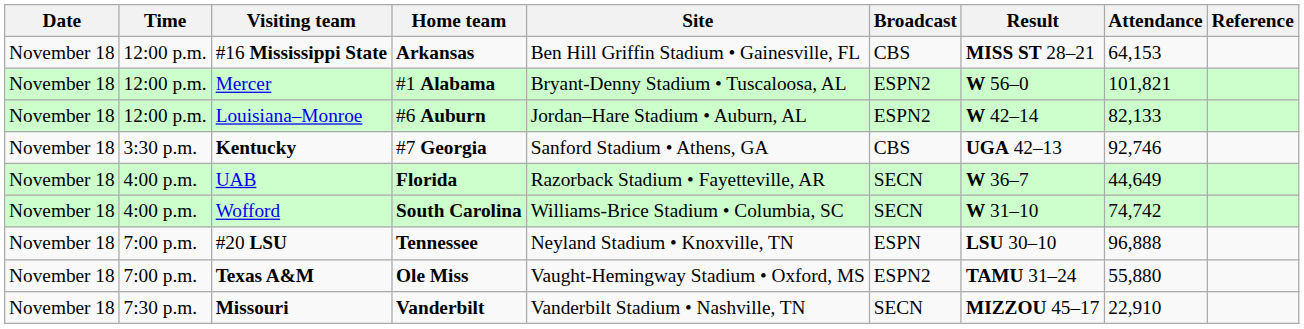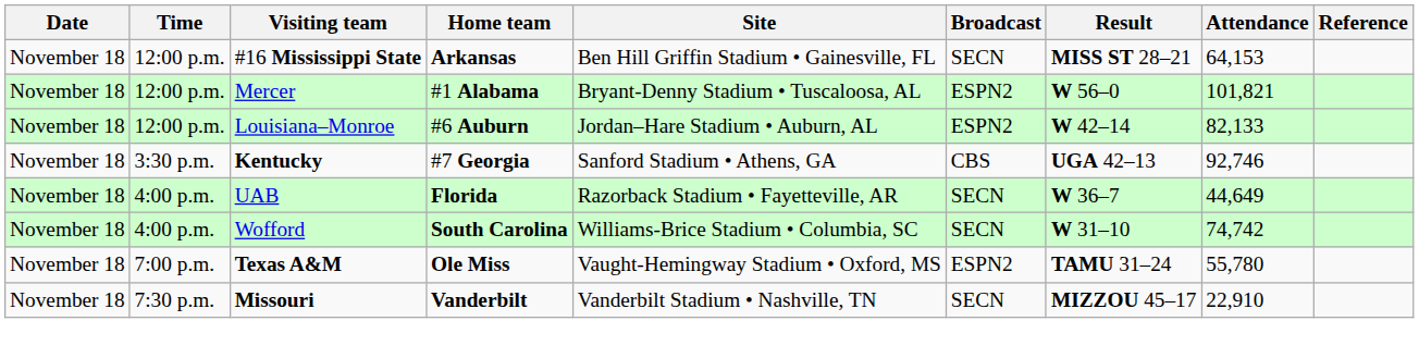 <table class="wikitable" style="font-size:95%;">
 <tr>
 <th>Date</th>
 <th>Time</th>
 <th>Visiting team</th>
 <th>Home team</th>
 <th>Site</th>
 <th>Broadcast</th>
 <th>Result</th>
 <th>Attendance</th>
 <th class="unsortable">Reference</th>
 </tr>
 <tr bgcolor=>
 <td>November 18</td>
 <td>12:00 p.m.</td>
 <td>#16 <strong>Mississippi State</strong></td>
 <td><strong>Arkansas</strong></td>
 <td>Ben Hill Griffin Stadium • Gainesville, FL</td>
-<td>CBS</td>
+<td>SECN</td>
 <td><strong>MISS ST</strong> 28–21</td>
 <td>64,153</td>
 <td></td>
 </tr>
 <tr bgcolor=ccffcc>
 <td>November 18</td>
 <td>12:00 p.m.</td>
 <td><a href='#'>Mercer</a></td>
 <td>#1 <strong>Alabama</strong></td>
 <td>Bryant-Denny Stadium • Tuscaloosa, AL</td>
 <td>ESPN2</td>
 <td><strong>W</strong> 56–0</td>
 <td>101,821</td>
 <td></td>
 </tr>
 <tr bgcolor=ccffcc>
 <td>November 18</td>
 <td>12:00 p.m.</td>
 <td><a href='#'>Louisiana–Monroe</a></td>
 <td>#6 <strong>Auburn</strong></td>
 <td>Jordan–Hare Stadium • Auburn, AL</td>
 <td>ESPN2</td>
 <td><strong>W</strong> 42–14</td>
 <td>82,133</td>
 <td></td>
 </tr>
 <tr bgcolor=>
 <td>November 18</td>
 <td>3:30 p.m.</td>
 <td><strong>Kentucky</strong></td>
 <td>#7 <strong>Georgia</strong></td>
 <td>Sanford Stadium • Athens, GA</td>
 <td>CBS</td>
 <td><strong>UGA</strong> 42–13</td>
 <td>92,746</td>
 <td></td>
 </tr>
 <tr bgcolor=ccffcc>
 <td>November 18</td>
 <td>4:00 p.m.</td>
 <td><a href='#'>UAB</a></td>
 <td><strong>Florida</strong></td>
 <td>Razorback Stadium • Fayetteville, AR</td>
 <td>SECN</td>
 <td><strong>W</strong> 36–7</td>
 <td>44,649</td>
 <td></td>
 </tr>
 <tr bgcolor=ccffcc>
 <td>November 18</td>
 <td>4:00 p.m.</td>
 <td><a href='#'>Wofford</a></td>
 <td><strong>South Carolina</strong></td>
 <td>Williams-Brice Stadium • Columbia, SC</td>
 <td>SECN</td>
 <td><strong>W</strong> 31–10</td>
 <td>74,742</td>
 <td></td>
 </tr>
 <tr bgcolor=>
 <td>November 18</td>
 <td>7:00 p.m.</td>
-<td>#20 <strong>LSU</strong></td>
-<td><strong>Tennessee</strong></td>
-<td>Neyland Stadium • Knoxville, TN</td>
-<td>ESPN</td>
-<td><strong>LSU</strong> 30–10</td>
-<td>96,888</td>
-<td></td>
-</tr>
-<tr bgcolor=>
-<td>November 18</td>
-<td>7:00 p.m.</td>
 <td><strong>Texas A&M</strong></td>
 <td><strong>Ole Miss</strong></td>
 <td>Vaught-Hemingway Stadium • Oxford, MS</td>
 <td>ESPN2</td>
 <td><strong>TAMU</strong> 31–24</td>
-<td>55,880</td>
+<td>55,780</td>
 <td></td>
 </tr>
 <tr bgcolor=>
 <td>November 18</td>
 <td>7:30 p.m.</td>
 <td><strong>Missouri</strong></td>
 <td><strong>Vanderbilt</strong></td>
 <td>Vanderbilt Stadium • Nashville, TN</td>
 <td>SECN</td>
 <td><strong>MIZZOU</strong> 45–17</td>
 <td>22,910</td>
 <td></td>
 </tr>
 </table>
